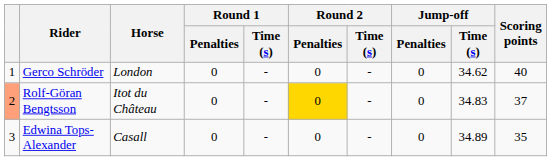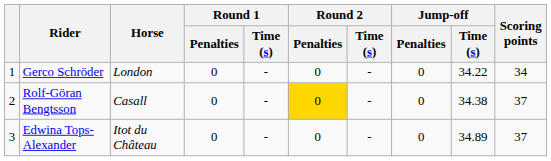 <table class="wikitable" style="font-size: 90%">
 <tr>
 <th rowspan=2 width=20></th>
 <th rowspan=2 width=200>Rider</th>
 <th rowspan=2 width=160>Horse</th>
 <th colspan=2>Round 1</th>
 <th colspan=2>Round 2</th>
 <th colspan=2>Jump-off</th>
 <th rowspan=2 width=60>Scoring<br>points</th>
 </tr>
 <tr>
 <th width=75>Penalties</th>
 <th width=75>Time<br>(<a href='#'>s</a>)</th>
 <th width=75>Penalties</th>
 <th width=75>Time<br>(<a href='#'>s</a>)</th>
 <th width=75>Penalties</th>
 <th width=75>Time<br>(<a href='#'>s</a>)</th>
 </tr>
 <tr>
 <td align=center>1</td>
 <td> <a href='#'>Gerco Schröder</a></td>
 <td><em>London</em></td>
 <td align=center>0</td>
 <td align=center>-</td>
 <td align=center>0</td>
 <td align=center>-</td>
 <td align=center>0</td>
-<td align=center>34.62</td>
-<td align=center>40</td>
+<td align=center>34.22</td>
+<td align=center>34</td>
 </tr>
 <tr>
-<td align=center style="background: lightsalmon;">2</td>
+<td align=center>2</td>
 <td> <a href='#'>Rolf-Göran Bengtsson</a></td>
-<td><em>Itot du Château</em></td>
+<td><em>Casall</em></td>
 <td align=center>0</td>
 <td align=center>-</td>
 <td align=center style="background: gold;">0</td>
 <td align=center>-</td>
 <td align=center>0</td>
-<td align=center>34.83</td>
+<td align=center>34.38</td>
 <td align=center>37</td>
 </tr>
 <tr>
 <td align=center>3</td>
 <td> <a href='#'>Edwina Tops-Alexander</a></td>
-<td><em>Casall</em></td>
+<td><em>Itot du Château</em></td>
 <td align=center>0</td>
 <td align=center>-</td>
 <td align=center>0</td>
 <td align=center>-</td>
 <td align=center>0</td>
 <td align=center>34.89</td>
-<td align=center>35</td>
+<td align=center>37</td>
 </tr>
 </table>
